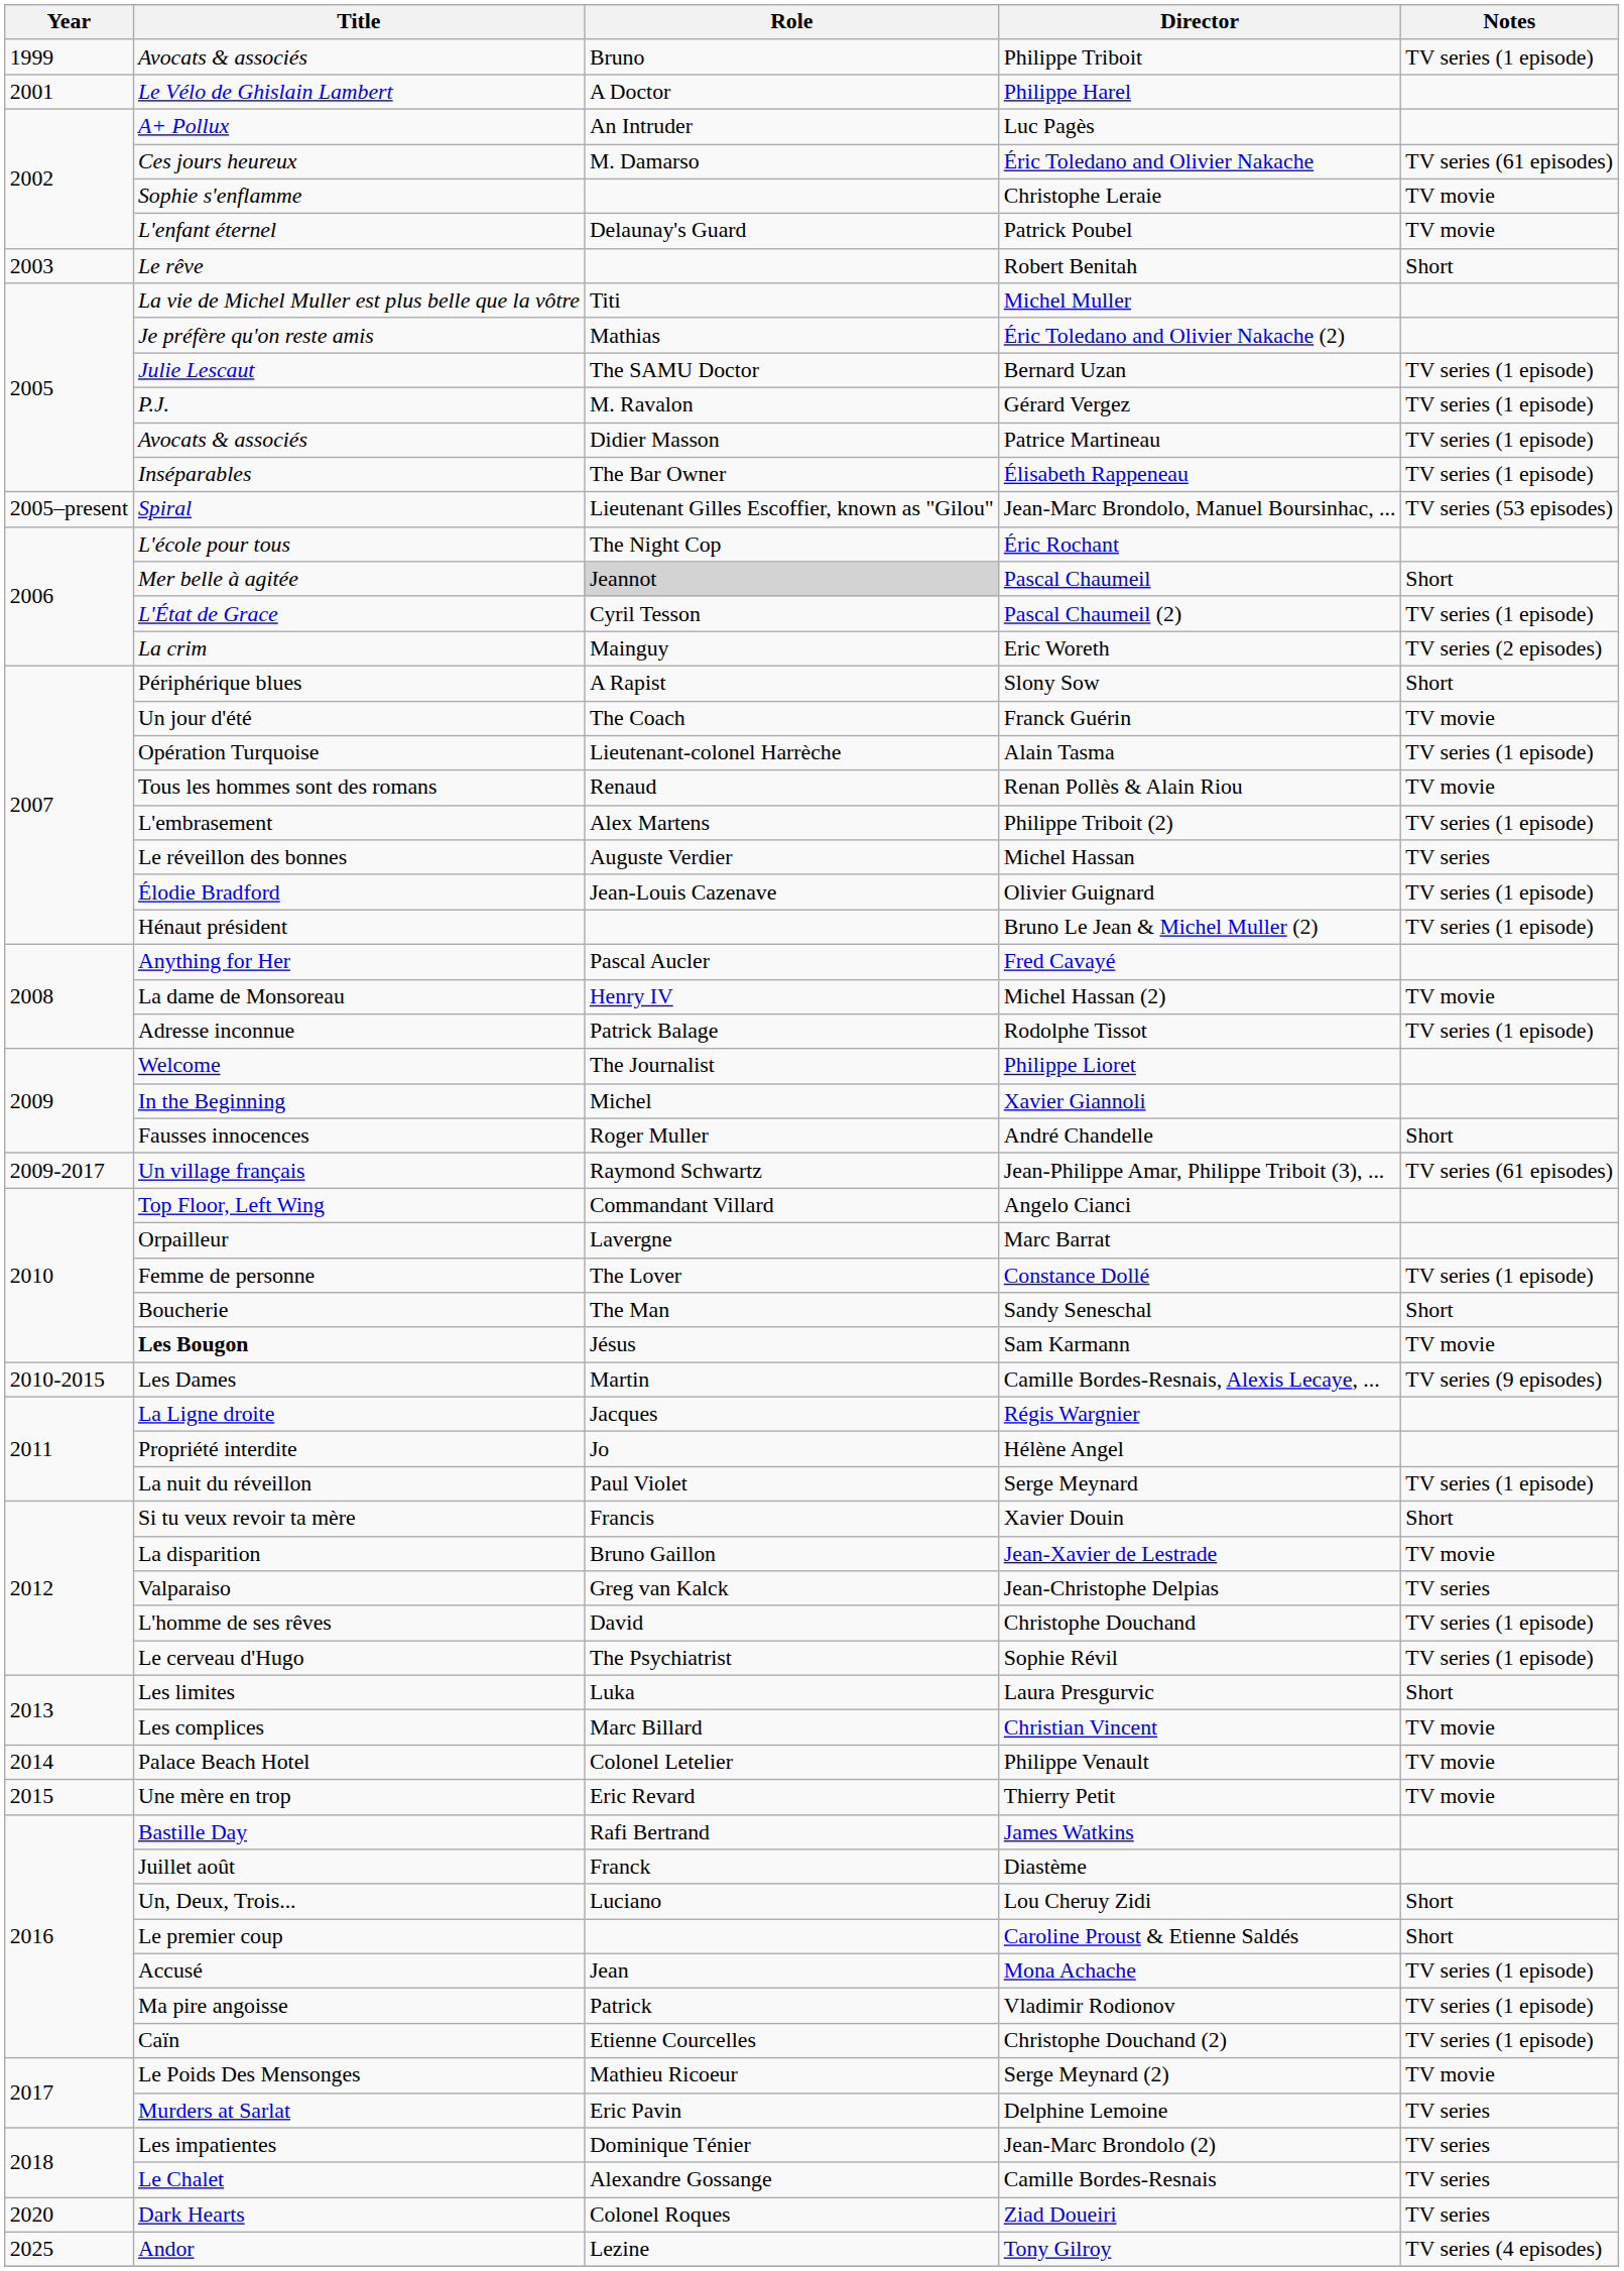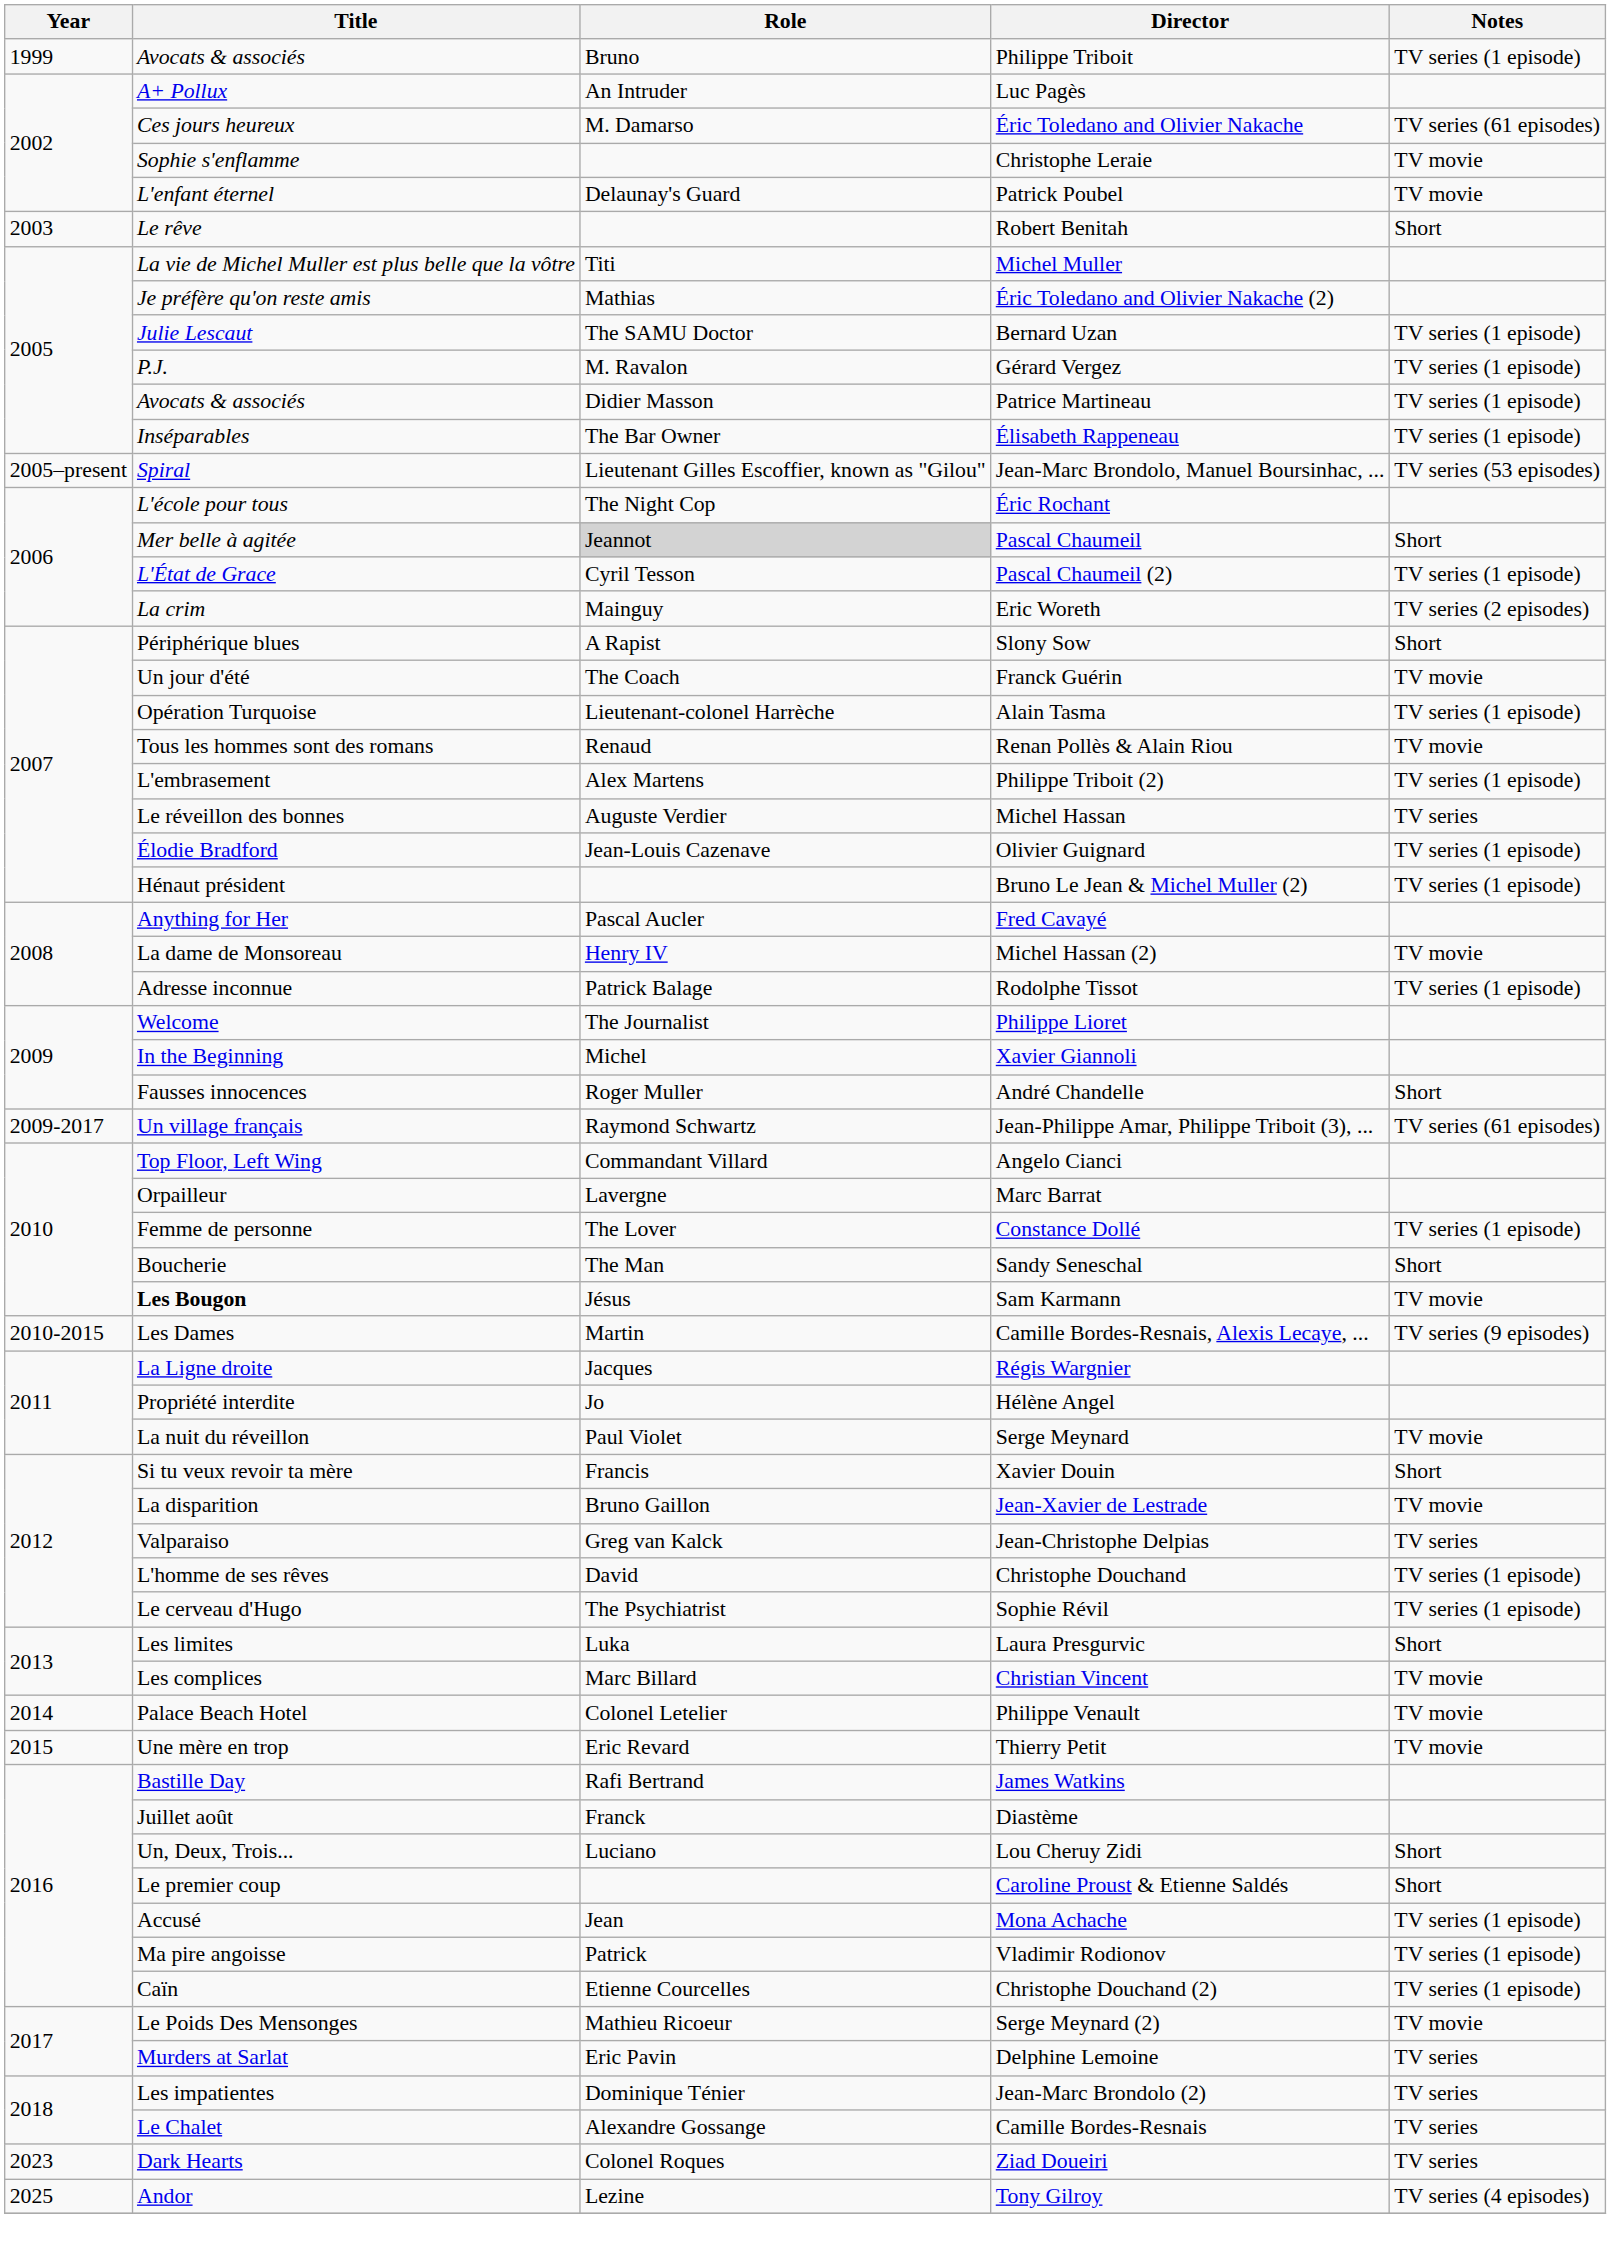 <table class="wikitable">
 <tr>
 <th>Year</th>
 <th>Title</th>
 <th>Role</th>
 <th>Director</th>
 <th>Notes</th>
 </tr>
 <tr>
 <td>1999</td>
 <td><em>Avocats & associés</em></td>
 <td>Bruno</td>
 <td>Philippe Triboit</td>
 <td>TV series (1 episode)</td>
-</tr>
-<tr>
-<td>2001</td>
-<td><em><a href='#'>Le Vélo de Ghislain Lambert</a></em></td>
-<td>A Doctor</td>
-<td><a href='#'>Philippe Harel</a></td>
-<td></td>
 </tr>
 <tr>
 <td rowspan=4>2002</td>
 <td><em><a href='#'>A+ Pollux</a></em></td>
 <td>An Intruder</td>
 <td>Luc Pagès</td>
 <td></td>
 </tr>
 <tr>
 <td><em>Ces jours heureux</em></td>
 <td>M. Damarso</td>
 <td><a href='#'>Éric Toledano and Olivier Nakache</a></td>
 <td>TV series (61 episodes)</td>
 </tr>
 <tr>
 <td><em>Sophie s'enflamme</em></td>
 <td></td>
 <td>Christophe Leraie</td>
 <td>TV movie</td>
 </tr>
 <tr>
 <td><em>L'enfant éternel</em></td>
 <td>Delaunay's Guard</td>
 <td>Patrick Poubel</td>
 <td>TV movie</td>
 </tr>
 <tr>
 <td>2003</td>
 <td><em>Le rêve</em></td>
 <td></td>
 <td>Robert Benitah</td>
 <td>Short</td>
 </tr>
 <tr>
 <td rowspan=6>2005</td>
 <td><em>La vie de Michel Muller est plus belle que la vôtre</em></td>
 <td>Titi</td>
 <td><a href='#'>Michel Muller</a></td>
 <td></td>
 </tr>
 <tr>
 <td><em>Je préfère qu'on reste amis</em></td>
 <td>Mathias</td>
 <td><a href='#'>Éric Toledano and Olivier Nakache</a> (2)</td>
 <td></td>
 </tr>
 <tr>
 <td><em><a href='#'>Julie Lescaut</a></em></td>
 <td>The SAMU Doctor</td>
 <td>Bernard Uzan</td>
 <td>TV series (1 episode)</td>
 </tr>
 <tr>
 <td><em>P.J.</em></td>
 <td>M. Ravalon</td>
 <td>Gérard Vergez</td>
 <td>TV series (1 episode)</td>
 </tr>
 <tr>
 <td><em>Avocats & associés</em></td>
 <td>Didier Masson</td>
 <td>Patrice Martineau</td>
 <td>TV series (1 episode)</td>
 </tr>
 <tr>
 <td><em>Inséparables</em></td>
 <td>The Bar Owner</td>
 <td><a href='#'>Élisabeth Rappeneau</a></td>
 <td>TV series (1 episode)</td>
 </tr>
 <tr>
 <td>2005–present</td>
 <td><em><a href='#'>Spiral</a></em></td>
 <td>Lieutenant Gilles Escoffier, known as "Gilou"</td>
 <td>Jean-Marc Brondolo, Manuel Boursinhac, ...</td>
 <td>TV series (53 episodes)</td>
 </tr>
 <tr>
 <td rowspan=4>2006</td>
 <td><em>L'école pour tous</em></td>
 <td>The Night Cop</td>
 <td><a href='#'>Éric Rochant</a></td>
 <td></td>
 </tr>
 <tr>
 <td><em>Mer belle à agitée</em></td>
 <td style="background: lightgrey;">Jeannot</td>
 <td><a href='#'>Pascal Chaumeil</a></td>
 <td>Short</td>
 </tr>
 <tr>
 <td><em><a href='#'>L'État de Grace</a></em></td>
 <td>Cyril Tesson</td>
 <td><a href='#'>Pascal Chaumeil</a> (2)</td>
 <td>TV series (1 episode)</td>
 </tr>
 <tr>
 <td><em>La crim<strong></td>
 <td>Mainguy</td>
 <td>Eric Woreth</td>
 <td>TV series (2 episodes)</td>
 </tr>
 <tr>
 <td rowspan=8>2007</td>
 <td></em>Périphérique blues<em></td>
 <td>A Rapist</td>
 <td>Slony Sow</td>
 <td>Short</td>
 </tr>
 <tr>
 <td></em>Un jour d'été<em></td>
 <td>The Coach</td>
 <td>Franck Guérin</td>
 <td>TV movie</td>
 </tr>
 <tr>
 <td></em>Opération Turquoise<em></td>
 <td>Lieutenant-colonel Harrèche</td>
 <td>Alain Tasma</td>
 <td>TV series (1 episode)</td>
 </tr>
 <tr>
 <td></em>Tous les hommes sont des romans<em></td>
 <td>Renaud</td>
 <td>Renan Pollès & Alain Riou</td>
 <td>TV movie</td>
 </tr>
 <tr>
 <td></em>L'embrasement<em></td>
 <td>Alex Martens</td>
 <td>Philippe Triboit (2)</td>
 <td>TV series (1 episode)</td>
 </tr>
 <tr>
 <td></em>Le réveillon des bonnes<em></td>
 <td>Auguste Verdier</td>
 <td>Michel Hassan</td>
 <td>TV series</td>
 </tr>
 <tr>
 <td></em><a href='#'>Élodie Bradford</a><em></td>
 <td>Jean-Louis Cazenave</td>
 <td>Olivier Guignard</td>
 <td>TV series (1 episode)</td>
 </tr>
 <tr>
 <td></em>Hénaut président<em></td>
 <td></td>
 <td>Bruno Le Jean & <a href='#'>Michel Muller</a> (2)</td>
 <td>TV series (1 episode)</td>
 </tr>
 <tr>
 <td rowspan=3>2008</td>
 <td></em><a href='#'>Anything for Her</a><em></td>
 <td>Pascal Aucler</td>
 <td><a href='#'>Fred Cavayé</a></td>
 <td></td>
 </tr>
 <tr>
 <td></em>La dame de Monsoreau<em></td>
 <td><a href='#'>Henry IV</a></td>
 <td>Michel Hassan (2)</td>
 <td>TV movie</td>
 </tr>
 <tr>
 <td></em>Adresse inconnue<em></td>
 <td>Patrick Balage</td>
 <td>Rodolphe Tissot</td>
 <td>TV series (1 episode)</td>
 </tr>
 <tr>
 <td rowspan=3>2009</td>
 <td></em><a href='#'>Welcome</a><em></td>
 <td>The Journalist</td>
 <td><a href='#'>Philippe Lioret</a></td>
 <td></td>
 </tr>
 <tr>
 <td></em><a href='#'>In the Beginning</a><em></td>
 <td>Michel</td>
 <td><a href='#'>Xavier Giannoli</a></td>
 <td></td>
 </tr>
 <tr>
 <td></em>Fausses innocences<em></td>
 <td>Roger Muller</td>
 <td>André Chandelle</td>
 <td>Short</td>
 </tr>
 <tr>
 <td>2009-2017</td>
 <td></em><a href='#'>Un village français</a><em></td>
 <td>Raymond Schwartz</td>
 <td>Jean-Philippe Amar, Philippe Triboit (3), ...</td>
 <td>TV series (61 episodes)</td>
 </tr>
 <tr>
 <td rowspan=5>2010</td>
 <td></em><a href='#'>Top Floor, Left Wing</a><em></td>
 <td>Commandant Villard</td>
 <td>Angelo Cianci</td>
 <td></td>
 </tr>
 <tr>
 <td></em>Orpailleur<em></td>
 <td>Lavergne</td>
 <td>Marc Barrat</td>
 <td></td>
 </tr>
 <tr>
 <td></em>Femme de personne<em></td>
 <td>The Lover</td>
 <td><a href='#'>Constance Dollé</a></td>
 <td>TV series (1 episode)</td>
 </tr>
 <tr>
 <td></em>Boucherie<em></td>
 <td>The Man</td>
 <td>Sandy Seneschal</td>
 <td>Short</td>
 </tr>
 <tr>
 <td><strong></em>Les Bougon<em></strong></td>
 <td>Jésus</td>
 <td>Sam Karmann</td>
 <td>TV movie</td>
 </tr>
 <tr>
 <td>2010-2015</td>
 <td></em>Les Dames<em></td>
 <td>Martin</td>
 <td>Camille Bordes-Resnais, <a href='#'>Alexis Lecaye</a>, ...</td>
 <td>TV series (9 episodes)</td>
 </tr>
 <tr>
 <td rowspan=3>2011</td>
 <td></em><a href='#'>La Ligne droite</a><em></td>
 <td>Jacques</td>
 <td><a href='#'>Régis Wargnier</a></td>
 <td></td>
 </tr>
 <tr>
 <td></em>Propriété interdite<em></td>
 <td>Jo</td>
 <td>Hélène Angel</td>
 <td></td>
 </tr>
 <tr>
 <td></em>La nuit du réveillon<em></td>
 <td>Paul Violet</td>
 <td>Serge Meynard</td>
-<td>TV series (1 episode)</td>
+<td>TV movie</td>
 </tr>
 <tr>
 <td rowspan=5>2012</td>
 <td></em>Si tu veux revoir ta mère<em></td>
 <td>Francis</td>
 <td>Xavier Douin</td>
 <td>Short</td>
 </tr>
 <tr>
 <td></em>La disparition<em></td>
 <td>Bruno Gaillon</td>
 <td><a href='#'>Jean-Xavier de Lestrade</a></td>
 <td>TV movie</td>
 </tr>
 <tr>
 <td></em>Valparaiso<em></td>
 <td>Greg van Kalck</td>
 <td>Jean-Christophe Delpias</td>
 <td>TV series</td>
 </tr>
 <tr>
 <td></em>L'homme de ses rêves<em></td>
 <td>David</td>
 <td>Christophe Douchand</td>
 <td>TV series (1 episode)</td>
 </tr>
 <tr>
 <td></em>Le cerveau d'Hugo<em></td>
 <td>The Psychiatrist</td>
 <td>Sophie Révil</td>
 <td>TV series (1 episode)</td>
 </tr>
 <tr>
 <td rowspan=2>2013</td>
 <td></em>Les limites<em></td>
 <td>Luka</td>
 <td>Laura Presgurvic</td>
 <td>Short</td>
 </tr>
 <tr>
 <td></em>Les complices<em></td>
 <td>Marc Billard</td>
 <td><a href='#'>Christian Vincent</a></td>
 <td>TV movie</td>
 </tr>
 <tr>
 <td>2014</td>
 <td></em>Palace Beach Hotel<em></td>
 <td>Colonel Letelier</td>
 <td>Philippe Venault</td>
 <td>TV movie</td>
 </tr>
 <tr>
 <td>2015</td>
 <td></em>Une mère en trop<em></td>
 <td>Eric Revard</td>
 <td>Thierry Petit</td>
 <td>TV movie</td>
 </tr>
 <tr>
 <td rowspan=7>2016</td>
 <td></em><a href='#'>Bastille Day</a><em></td>
 <td>Rafi Bertrand</td>
 <td><a href='#'>James Watkins</a></td>
 <td></td>
 </tr>
 <tr>
 <td></em>Juillet août<em></td>
 <td>Franck</td>
 <td>Diastème</td>
 <td></td>
 </tr>
 <tr>
 <td></em>Un, Deux, Trois...<em></td>
 <td>Luciano</td>
 <td>Lou Cheruy Zidi</td>
 <td>Short</td>
 </tr>
 <tr>
 <td></em>Le premier coup<em></td>
 <td></td>
 <td><a href='#'>Caroline Proust</a> & Etienne Saldés</td>
 <td>Short</td>
 </tr>
 <tr>
 <td></em>Accusé<em></td>
 <td>Jean</td>
 <td><a href='#'>Mona Achache</a></td>
 <td>TV series (1 episode)</td>
 </tr>
 <tr>
 <td></em>Ma pire angoisse<em></td>
 <td>Patrick</td>
 <td>Vladimir Rodionov</td>
 <td>TV series (1 episode)</td>
 </tr>
 <tr>
 <td></em>Caïn<em></td>
 <td>Etienne Courcelles</td>
 <td>Christophe Douchand (2)</td>
 <td>TV series (1 episode)</td>
 </tr>
 <tr>
 <td rowspan=2>2017</td>
 <td></em>Le Poids Des Mensonges<em></td>
 <td>Mathieu Ricoeur</td>
 <td>Serge Meynard (2)</td>
 <td>TV movie</td>
 </tr>
 <tr>
 <td></em><a href='#'>Murders at Sarlat</a><em></td>
 <td>Eric Pavin</td>
 <td>Delphine Lemoine</td>
 <td>TV series</td>
 </tr>
 <tr>
 <td rowspan=2>2018</td>
 <td></em>Les impatientes<em></td>
 <td>Dominique Ténier</td>
 <td>Jean-Marc Brondolo (2)</td>
 <td>TV series</td>
 </tr>
 <tr>
 <td></em><a href='#'>Le Chalet</a><em></td>
 <td>Alexandre Gossange</td>
 <td>Camille Bordes-Resnais</td>
 <td>TV series</td>
 </tr>
 <tr>
-<td rowspan=1>2020</td>
+<td rowspan=1>2023</td>
 <td></em><a href='#'>Dark Hearts</a><em></td>
 <td>Colonel Roques</td>
 <td><a href='#'>Ziad Doueiri</a></td>
 <td>TV series</td>
 </tr>
 <tr>
 <td rowspan=1>2025</td>
 <td></em><a href='#'>Andor</a><em></td>
 <td>Lezine</td>
 <td><a href='#'>Tony Gilroy</a></td>
 <td>TV series (4 episodes)</td>
 </tr>
 <tr>
 </tr>
 </table>
